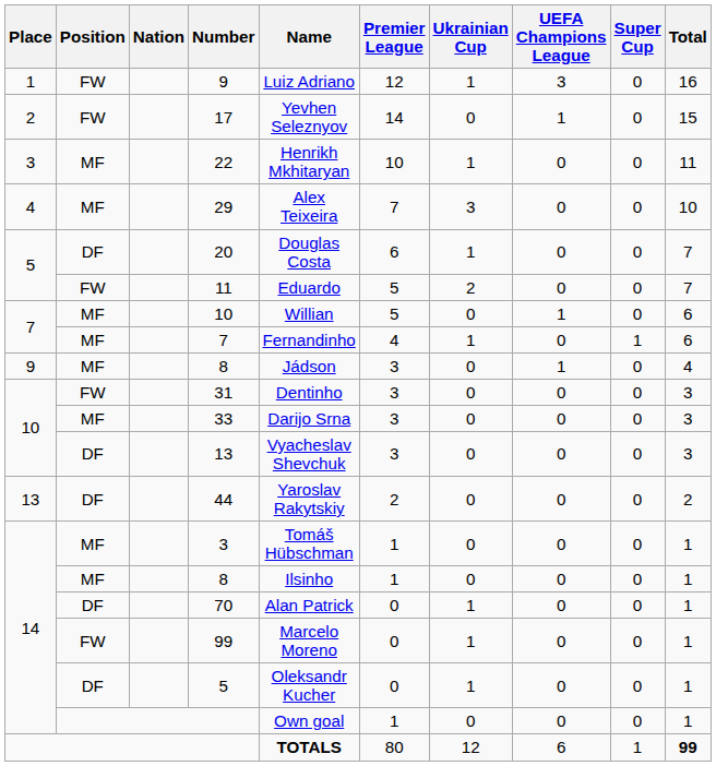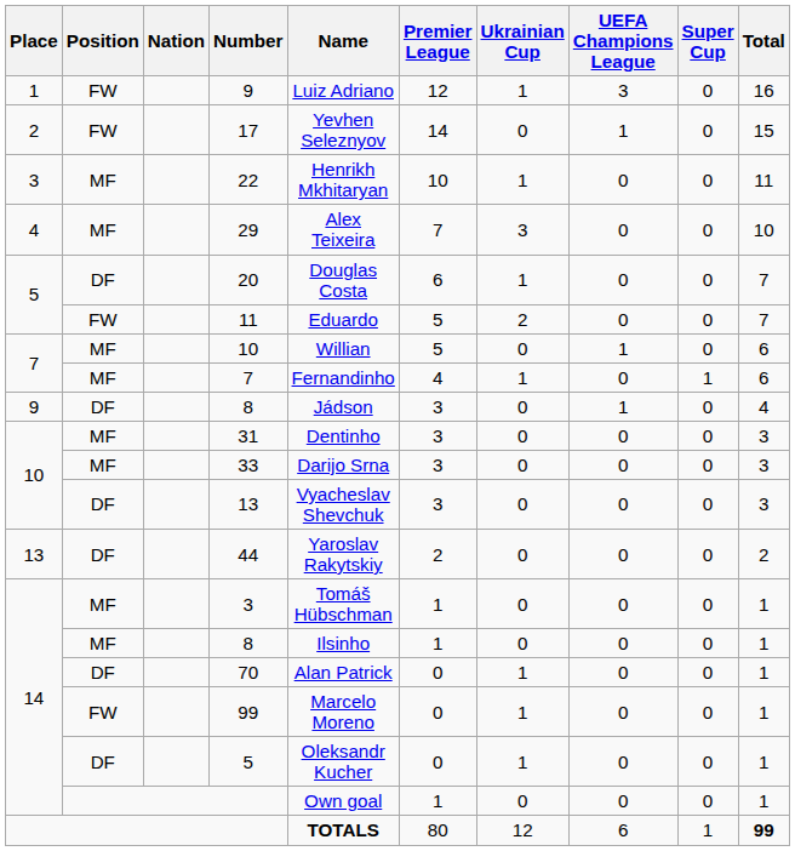 <table class="wikitable" style="font-size: 95%; text-align: center;">
 <tr>
 <th width=60>Place</th>
 <th width=60>Position</th>
 <th width=60>Nation</th>
 <th width=60>Number</th>
 <th width=150>Name</th>
 <th width=150><a href='#'>Premier League</a></th>
 <th width=150><a href='#'>Ukrainian Cup</a></th>
 <th width=180><a href='#'>UEFA Champions League</a></th>
 <th width=150><a href='#'>Super Cup</a></th>
 <th width=80><strong>Total</strong></th>
 </tr>
 <tr>
 <td>1</td>
 <td>FW</td>
 <td></td>
 <td>9</td>
 <td><a href='#'>Luiz Adriano</a></td>
 <td>12</td>
 <td>1</td>
 <td>3</td>
 <td>0</td>
 <td>16</td>
 </tr>
 <tr>
 <td>2</td>
 <td>FW</td>
 <td></td>
 <td>17</td>
 <td><a href='#'>Yevhen Seleznyov</a></td>
 <td>14</td>
 <td>0</td>
 <td>1</td>
 <td>0</td>
 <td>15</td>
 </tr>
 <tr>
 <td>3</td>
 <td>MF</td>
 <td></td>
 <td>22</td>
 <td><a href='#'>Henrikh Mkhitaryan</a></td>
 <td>10</td>
 <td>1</td>
 <td>0</td>
 <td>0</td>
 <td>11</td>
 </tr>
 <tr>
 <td>4</td>
 <td>MF</td>
 <td></td>
 <td>29</td>
 <td><a href='#'>Alex Teixeira</a></td>
 <td>7</td>
 <td>3</td>
 <td>0</td>
 <td>0</td>
 <td>10</td>
 </tr>
 <tr>
 <td rowspan="2">5</td>
 <td>DF</td>
 <td></td>
 <td>20</td>
 <td><a href='#'>Douglas Costa</a></td>
 <td>6</td>
 <td>1</td>
 <td>0</td>
 <td>0</td>
 <td>7</td>
 </tr>
 <tr>
 <td>FW</td>
 <td></td>
 <td>11</td>
 <td><a href='#'>Eduardo</a></td>
 <td>5</td>
 <td>2</td>
 <td>0</td>
 <td>0</td>
 <td>7</td>
 </tr>
 <tr>
 <td rowspan="2">7</td>
 <td>MF</td>
 <td></td>
 <td>10</td>
 <td><a href='#'>Willian</a></td>
 <td>5</td>
 <td>0</td>
 <td>1</td>
 <td>0</td>
 <td>6</td>
 </tr>
 <tr>
 <td>MF</td>
 <td></td>
 <td>7</td>
 <td><a href='#'>Fernandinho</a></td>
 <td>4</td>
 <td>1</td>
 <td>0</td>
 <td>1</td>
 <td>6</td>
 </tr>
 <tr>
 <td>9</td>
-<td>MF</td>
+<td>DF</td>
 <td></td>
 <td>8</td>
 <td><a href='#'>Jádson</a></td>
 <td>3</td>
 <td>0</td>
 <td>1</td>
 <td>0</td>
 <td>4</td>
 </tr>
 <tr>
 <td rowspan="3">10</td>
-<td>FW</td>
+<td>MF</td>
 <td></td>
 <td>31</td>
 <td><a href='#'>Dentinho</a></td>
 <td>3</td>
 <td>0</td>
 <td>0</td>
 <td>0</td>
 <td>3</td>
 </tr>
 <tr>
 <td>MF</td>
 <td></td>
 <td>33</td>
 <td><a href='#'>Darijo Srna</a></td>
 <td>3</td>
 <td>0</td>
 <td>0</td>
 <td>0</td>
 <td>3</td>
 </tr>
 <tr>
 <td>DF</td>
 <td></td>
 <td>13</td>
 <td><a href='#'>Vyacheslav Shevchuk</a></td>
 <td>3</td>
 <td>0</td>
 <td>0</td>
 <td>0</td>
 <td>3</td>
 </tr>
 <tr>
 <td>13</td>
 <td>DF</td>
 <td></td>
 <td>44</td>
 <td><a href='#'>Yaroslav Rakytskiy</a></td>
 <td>2</td>
 <td>0</td>
 <td>0</td>
 <td>0</td>
 <td>2</td>
 </tr>
 <tr>
 <td rowspan="6">14</td>
 <td>MF</td>
 <td></td>
 <td>3</td>
 <td><a href='#'>Tomáš Hübschman</a></td>
 <td>1</td>
 <td>0</td>
 <td>0</td>
 <td>0</td>
 <td>1</td>
 </tr>
 <tr>
 <td>MF</td>
 <td></td>
 <td>8</td>
 <td><a href='#'>Ilsinho</a></td>
 <td>1</td>
 <td>0</td>
 <td>0</td>
 <td>0</td>
 <td>1</td>
 </tr>
 <tr>
 <td>DF</td>
 <td></td>
 <td>70</td>
 <td><a href='#'>Alan Patrick</a></td>
 <td>0</td>
 <td>1</td>
 <td>0</td>
 <td>0</td>
 <td>1</td>
 </tr>
 <tr>
 <td>FW</td>
 <td></td>
 <td>99</td>
 <td><a href='#'>Marcelo Moreno</a></td>
 <td>0</td>
 <td>1</td>
 <td>0</td>
 <td>0</td>
 <td>1</td>
 </tr>
 <tr>
 <td>DF</td>
 <td></td>
 <td>5</td>
 <td><a href='#'>Oleksandr Kucher</a></td>
 <td>0</td>
 <td>1</td>
 <td>0</td>
 <td>0</td>
 <td>1</td>
 </tr>
 <tr>
 <td colspan="3"></td>
 <td><a href='#'>Own goal</a></td>
 <td>1</td>
 <td>0</td>
 <td>0</td>
 <td>0</td>
 <td>1</td>
 </tr>
 <tr>
 <td colspan="4"></td>
 <td><strong>TOTALS</strong></td>
 <td>80</td>
 <td>12</td>
 <td>6</td>
 <td>1</td>
 <td><strong>99</strong></td>
 </tr>
 </table>
